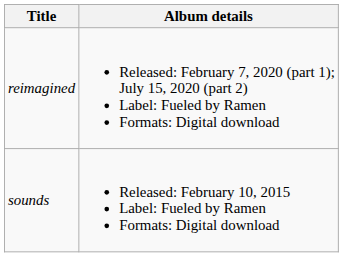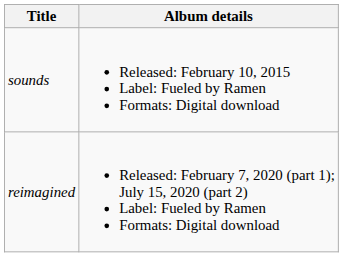 <table class="wikitable">
 <tr>
 <th>Title</th>
 <th>Album details</th>
 </tr>
 <tr>
+<td><em>sounds</em></td>
+<td><br><ul><li>Released: February 10, 2015</li><li>Label: Fueled by Ramen</li><li>Formats: Digital download</li></ul></td>
+</tr>
+<tr>
 <td><em>reimagined</em></td>
 <td><br><ul><li>Released: February 7, 2020 (part 1);<br>July 15, 2020 (part 2)</li><li>Label: Fueled by Ramen</li><li>Formats: Digital download</li></ul></td>
 </tr>
-<tr>
-<td><em>sounds</em></td>
-<td><br><ul><li>Released: February 10, 2015</li><li>Label: Fueled by Ramen</li><li>Formats: Digital download</li></ul></td>
-</tr>
 </table>
